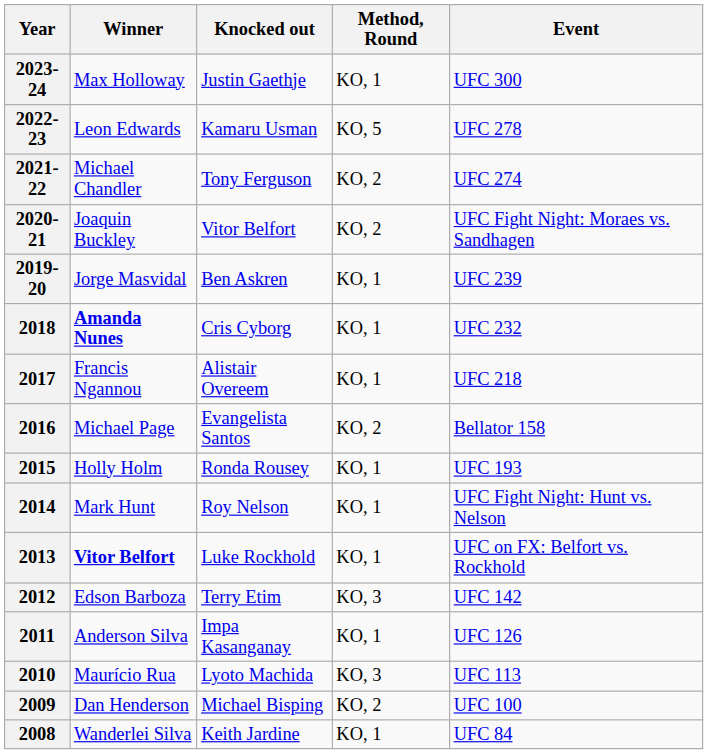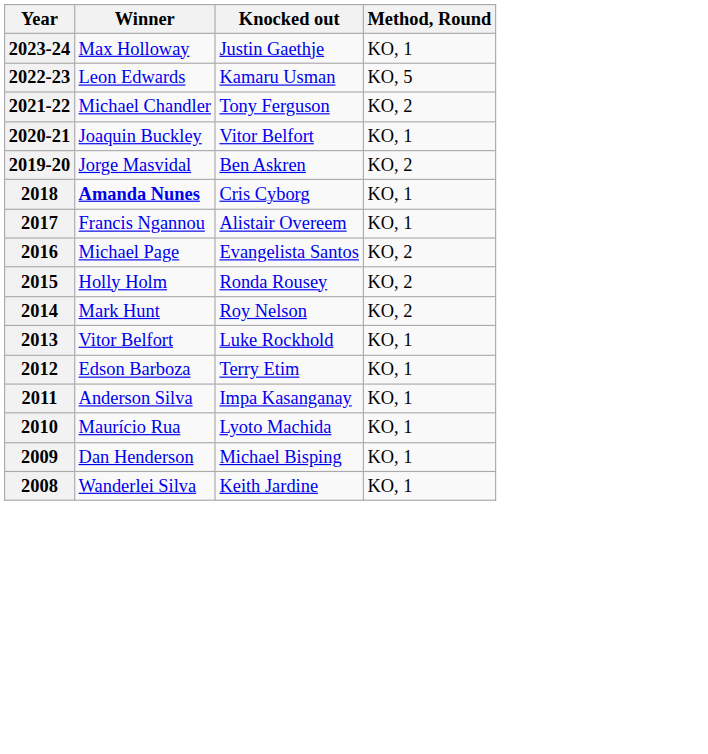 <table class="wikitable">
 <tr>
 <th>Year</th>
 <th>Winner</th>
 <th>Knocked out</th>
 <th>Method, Round</th>
-<th>Event</th>
 </tr>
 <tr>
 <th>2023-24</th>
 <td> <a href='#'>Max Holloway</a></td>
 <td> <a href='#'>Justin Gaethje</a></td>
 <td>KO, 1</td>
-<td><a href='#'>UFC 300</a></td>
 </tr>
 <tr>
 <th>2022-23</th>
 <td> <a href='#'>Leon Edwards</a></td>
 <td> <a href='#'>Kamaru Usman</a></td>
 <td>KO, 5</td>
-<td><a href='#'>UFC 278</a></td>
 </tr>
 <tr>
 <th>2021-22</th>
 <td> <a href='#'>Michael Chandler</a></td>
 <td> <a href='#'>Tony Ferguson</a></td>
 <td>KO, 2</td>
-<td><a href='#'>UFC 274</a></td>
 </tr>
 <tr>
 <th>2020-21</th>
 <td> <a href='#'>Joaquin Buckley</a></td>
 <td> <a href='#'>Vitor Belfort</a></td>
-<td>KO, 2</td>
-<td><a href='#'>UFC Fight Night: Moraes vs. Sandhagen</a></td>
+<td>KO, 1</td>
 </tr>
 <tr>
 <th>2019-20</th>
 <td> <a href='#'>Jorge Masvidal</a></td>
 <td> <a href='#'>Ben Askren</a></td>
-<td>KO, 1</td>
-<td><a href='#'>UFC 239</a></td>
+<td>KO, 2</td>
 </tr>
 <tr>
 <th>2018</th>
 <td><strong> <a href='#'>Amanda Nunes</a></strong></td>
 <td> <a href='#'>Cris Cyborg</a></td>
 <td>KO, 1</td>
-<td><a href='#'>UFC 232</a></td>
 </tr>
 <tr>
 <th>2017</th>
 <td> <a href='#'>Francis Ngannou</a></td>
 <td> <a href='#'>Alistair Overeem</a></td>
 <td>KO, 1</td>
-<td><a href='#'>UFC 218</a></td>
 </tr>
 <tr>
 <th>2016</th>
 <td> <a href='#'>Michael Page</a></td>
 <td> <a href='#'>Evangelista Santos</a></td>
 <td>KO, 2</td>
-<td><a href='#'>Bellator 158</a></td>
 </tr>
 <tr>
 <th>2015</th>
 <td> <a href='#'>Holly Holm</a></td>
 <td> <a href='#'>Ronda Rousey</a></td>
-<td>KO, 1</td>
-<td><a href='#'>UFC 193</a></td>
+<td>KO, 2</td>
 </tr>
 <tr>
 <th>2014</th>
 <td> <a href='#'>Mark Hunt</a></td>
 <td> <a href='#'>Roy Nelson</a></td>
-<td>KO, 1</td>
-<td><a href='#'>UFC Fight Night: Hunt vs. Nelson</a></td>
+<td>KO, 2</td>
 </tr>
 <tr>
 <th>2013</th>
-<td><strong> <a href='#'>Vitor Belfort</a></strong></td>
+<td> <a href='#'>Vitor Belfort</a></td>
 <td> <a href='#'>Luke Rockhold</a></td>
 <td>KO, 1</td>
-<td><a href='#'>UFC on FX: Belfort vs. Rockhold</a></td>
 </tr>
 <tr>
 <th>2012</th>
 <td> <a href='#'>Edson Barboza</a></td>
 <td> <a href='#'>Terry Etim</a></td>
-<td>KO, 3</td>
-<td><a href='#'>UFC 142</a></td>
+<td>KO, 1</td>
 </tr>
 <tr>
 <th>2011</th>
 <td> <a href='#'>Anderson Silva</a></td>
 <td> <a href='#'>Impa Kasanganay</a></td>
 <td>KO, 1</td>
-<td><a href='#'>UFC 126</a></td>
 </tr>
 <tr>
 <th>2010</th>
 <td> <a href='#'>Maurício Rua</a></td>
 <td> <a href='#'>Lyoto Machida</a></td>
-<td>KO, 3</td>
-<td><a href='#'>UFC 113</a></td>
+<td>KO, 1</td>
 </tr>
 <tr>
 <th>2009</th>
 <td> <a href='#'>Dan Henderson</a></td>
 <td> <a href='#'>Michael Bisping</a></td>
-<td>KO, 2</td>
-<td><a href='#'>UFC 100</a></td>
+<td>KO, 1</td>
 </tr>
 <tr>
 <th>2008</th>
 <td> <a href='#'>Wanderlei Silva</a></td>
 <td> <a href='#'>Keith Jardine</a></td>
 <td>KO, 1</td>
-<td><a href='#'>UFC 84</a></td>
 </tr>
 </table>
